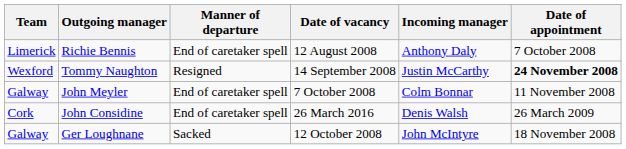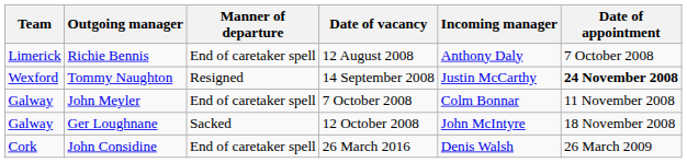 <table class="wikitable">
 <tr>
 <th>Team</th>
 <th>Outgoing manager</th>
 <th>Manner of<br>departure</th>
 <th>Date of vacancy</th>
 <th>Incoming manager</th>
 <th>Date of<br>appointment</th>
 </tr>
 <tr>
 <td><a href='#'>Limerick</a></td>
 <td> <a href='#'>Richie Bennis</a></td>
 <td>End of caretaker spell</td>
 <td>12 August 2008</td>
 <td> <a href='#'>Anthony Daly</a></td>
 <td>7 October 2008</td>
 </tr>
 <tr>
 <td><a href='#'>Wexford</a></td>
 <td> <a href='#'>Tommy Naughton</a></td>
 <td>Resigned</td>
 <td>14 September 2008</td>
 <td> <a href='#'>Justin McCarthy</a></td>
 <td><strong>24 November 2008</strong></td>
 </tr>
 <tr>
 <td><a href='#'>Galway</a></td>
 <td> <a href='#'>John Meyler</a></td>
 <td>End of caretaker spell</td>
 <td>7 October 2008</td>
 <td> <a href='#'>Colm Bonnar</a></td>
 <td>11 November 2008</td>
 </tr>
 <tr>
+<td><a href='#'>Galway</a></td>
+<td> <a href='#'>Ger Loughnane</a></td>
+<td>Sacked</td>
+<td>12 October 2008</td>
+<td> <a href='#'>John McIntyre</a></td>
+<td>18 November 2008</td>
+</tr>
+<tr>
 <td><a href='#'>Cork</a></td>
 <td> <a href='#'>John Considine</a></td>
 <td>End of caretaker spell</td>
 <td>26 March 2016</td>
 <td> <a href='#'>Denis Walsh</a></td>
 <td>26 March 2009</td>
 </tr>
-<tr>
-<td><a href='#'>Galway</a></td>
-<td> <a href='#'>Ger Loughnane</a></td>
-<td>Sacked</td>
-<td>12 October 2008</td>
-<td> <a href='#'>John McIntyre</a></td>
-<td>18 November 2008</td>
-</tr>
 </table>
